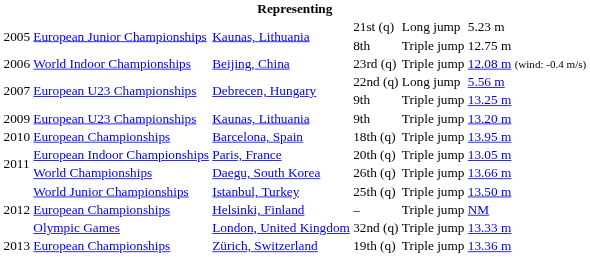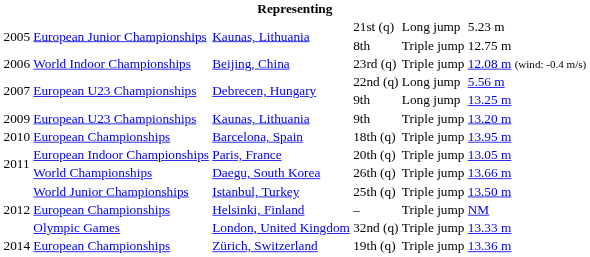 <table>
 <tr>
 <th colspan="6">Representing </th>
 </tr>
 <tr>
 <td rowspan=2>2005</td>
 <td rowspan=2><a href='#'>European Junior Championships</a></td>
 <td rowspan=2><a href='#'>Kaunas, Lithuania</a></td>
 <td>21st (q)</td>
 <td>Long jump</td>
 <td>5.23 m</td>
 </tr>
 <tr>
 <td>8th</td>
 <td>Triple jump</td>
 <td>12.75 m</td>
 </tr>
 <tr>
 <td>2006</td>
 <td><a href='#'>World Indoor Championships</a></td>
 <td><a href='#'>Beijing, China</a></td>
 <td>23rd (q)</td>
 <td>Triple jump</td>
 <td><a href='#'>12.08 m</a>  <small>(wind: -0.4 m/s)</small></td>
 </tr>
 <tr>
 <td rowspan=2>2007</td>
 <td rowspan=2><a href='#'>European U23 Championships</a></td>
 <td rowspan=2><a href='#'>Debrecen, Hungary</a></td>
 <td>22nd (q)</td>
 <td>Long jump</td>
 <td><a href='#'>5.56 m</a></td>
 </tr>
 <tr>
 <td>9th</td>
-<td>Triple jump</td>
+<td>Long jump</td>
 <td><a href='#'>13.25 m</a></td>
 </tr>
 <tr>
 <td>2009</td>
 <td><a href='#'>European U23 Championships</a></td>
 <td><a href='#'>Kaunas, Lithuania</a></td>
 <td>9th</td>
 <td>Triple jump</td>
 <td><a href='#'>13.20 m</a></td>
 </tr>
 <tr>
 <td>2010</td>
 <td><a href='#'>European Championships</a></td>
 <td><a href='#'>Barcelona, Spain</a></td>
 <td>18th (q)</td>
 <td>Triple jump</td>
 <td><a href='#'>13.95 m</a></td>
 </tr>
 <tr>
 <td rowspan=2>2011</td>
 <td><a href='#'>European Indoor Championships</a></td>
 <td><a href='#'>Paris, France</a></td>
 <td>20th (q)</td>
 <td>Triple jump</td>
 <td><a href='#'>13.05 m</a></td>
 </tr>
 <tr>
 <td><a href='#'>World Championships</a></td>
 <td><a href='#'>Daegu, South Korea</a></td>
 <td>26th (q)</td>
 <td>Triple jump</td>
 <td><a href='#'>13.66 m</a></td>
 </tr>
 <tr>
 <td rowspan=3>2012</td>
 <td><a href='#'>World Junior Championships</a></td>
 <td><a href='#'>Istanbul, Turkey</a></td>
 <td>25th (q)</td>
 <td>Triple jump</td>
 <td><a href='#'>13.50 m</a></td>
 </tr>
 <tr>
 <td><a href='#'>European Championships</a></td>
 <td><a href='#'>Helsinki, Finland</a></td>
 <td>–</td>
 <td>Triple jump</td>
 <td><a href='#'>NM</a></td>
 </tr>
 <tr>
 <td><a href='#'>Olympic Games</a></td>
 <td><a href='#'>London, United Kingdom</a></td>
 <td>32nd (q)</td>
 <td>Triple jump</td>
 <td><a href='#'>13.33 m</a></td>
 </tr>
 <tr>
-<td>2013</td>
+<td>2014</td>
 <td><a href='#'>European Championships</a></td>
 <td><a href='#'>Zürich, Switzerland</a></td>
 <td>19th (q)</td>
 <td>Triple jump</td>
 <td><a href='#'>13.36 m</a></td>
 </tr>
 </table>
